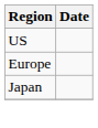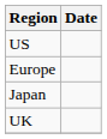 <table class="wikitable">
 <tr>
 <th>Region</th>
 <th>Date</th>
 </tr>
 <tr>
 <td>US</td>
 <td></td>
 </tr>
 <tr>
 <td>Europe</td>
 <td></td>
 </tr>
 <tr>
 <td>Japan</td>
 <td></td>
 </tr>
 <tr>
+<td>UK</td>
+<td></td>
+</tr>
+<tr>
 </tr>
 </table>
